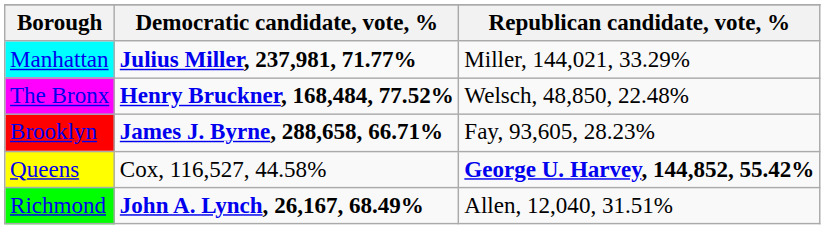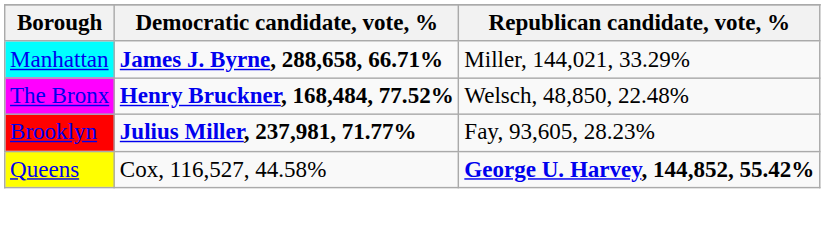 <table class = "wikitable">
 <tr>
 </tr>
 <tr>
 <th>Borough</th>
 <th>Democratic candidate, vote, %</th>
 <th>Republican candidate, vote, %</th>
 </tr>
 <tr>
 <td style="background:aqua;"><a href='#'>Manhattan</a></td>
-<td><strong><a href='#'>Julius Miller</a>, 237,981, 71.77%</strong></td>
+<td><strong><a href='#'>James J. Byrne</a>, 288,658, 66.71%</strong></td>
 <td>Miller, 144,021, 33.29%</td>
 </tr>
 <tr>
 <td style="background:magenta;"><a href='#'>The Bronx</a></td>
 <td><strong><a href='#'>Henry Bruckner</a>, 168,484, 77.52%</strong></td>
 <td>Welsch, 48,850, 22.48%</td>
 </tr>
 <tr>
 <td style="background:red;"><a href='#'>Brooklyn</a></td>
-<td><strong><a href='#'>James J. Byrne</a>, 288,658, 66.71%</strong></td>
+<td><strong><a href='#'>Julius Miller</a>, 237,981, 71.77%</strong></td>
 <td>Fay, 93,605, 28.23%</td>
 </tr>
 <tr>
 <td style="background:yellow;"><a href='#'>Queens</a></td>
 <td>Cox, 116,527, 44.58%</td>
 <td><strong><a href='#'>George U. Harvey</a>, 144,852, 55.42%</strong></td>
 </tr>
-<tr>
-<td style="background:lime;"><a href='#'>Richmond</a></td>
-<td><strong><a href='#'>John A. Lynch</a>, 26,167, 68.49%</strong></td>
-<td>Allen, 12,040, 31.51%</td>
-</tr>
 </table>
